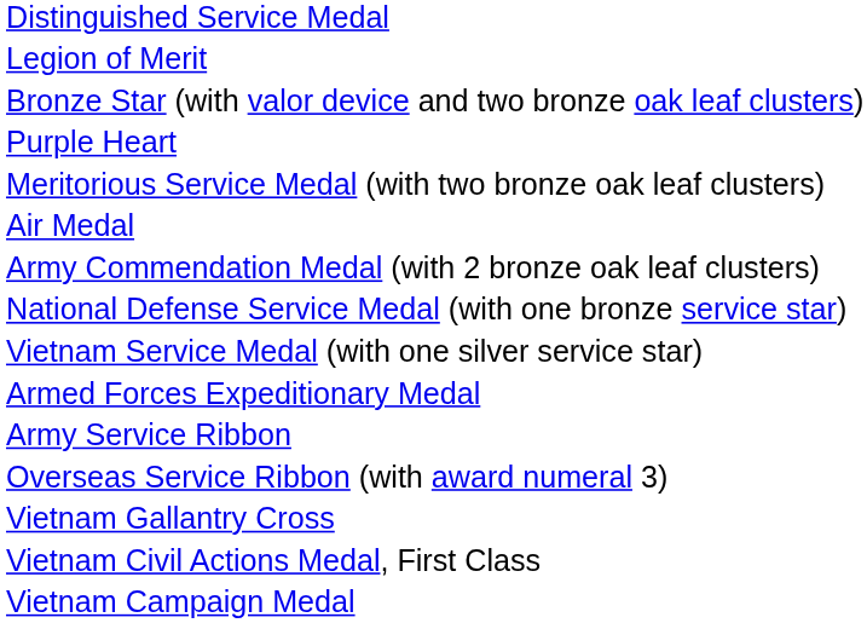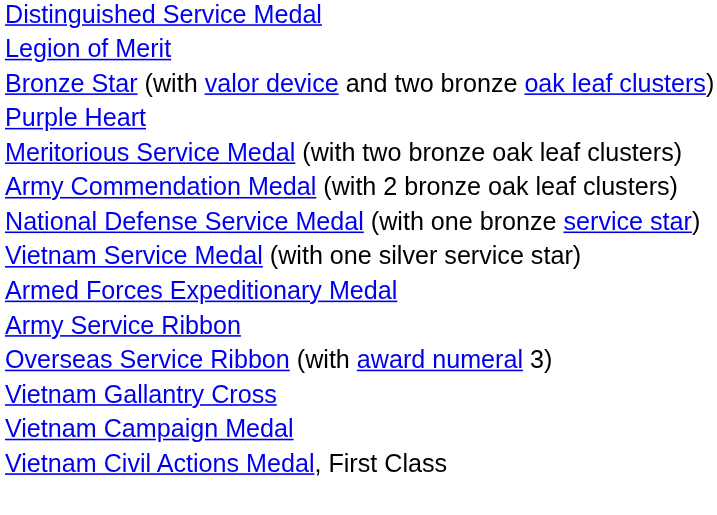 <table>
 <tr>
 <td></td>
 <td><a href='#'>Distinguished Service Medal</a></td>
 </tr>
 <tr>
 <td></td>
 <td><a href='#'>Legion of Merit</a></td>
 </tr>
 <tr>
 <td></td>
 <td><a href='#'>Bronze Star</a> (with <a href='#'>valor device</a> and two bronze <a href='#'>oak leaf clusters</a>)</td>
 </tr>
 <tr>
 <td></td>
 <td><a href='#'>Purple Heart</a></td>
 </tr>
 <tr>
 <td></td>
 <td><a href='#'>Meritorious Service Medal</a> (with two bronze oak leaf clusters)</td>
-</tr>
-<tr>
-<td></td>
-<td><a href='#'>Air Medal</a></td>
 </tr>
 <tr>
 <td></td>
 <td><a href='#'>Army Commendation Medal</a> (with 2 bronze oak leaf clusters)</td>
 </tr>
 <tr>
 <td></td>
 <td><a href='#'>National Defense Service Medal</a> (with one bronze <a href='#'>service star</a>)</td>
 </tr>
 <tr>
 <td></td>
 <td><a href='#'>Vietnam Service Medal</a> (with one silver service star)</td>
 </tr>
 <tr>
 <td></td>
 <td><a href='#'>Armed Forces Expeditionary Medal</a></td>
 </tr>
 <tr>
 <td></td>
 <td><a href='#'>Army Service Ribbon</a></td>
 </tr>
 <tr>
 <td><span></span></td>
 <td><a href='#'>Overseas Service Ribbon</a> (with <a href='#'>award numeral</a> 3)</td>
 </tr>
 <tr>
 <td></td>
 <td><a href='#'>Vietnam Gallantry Cross</a></td>
 </tr>
 <tr>
 <td></td>
-<td><a href='#'>Vietnam Civil Actions Medal</a>, First Class</td>
+<td><a href='#'>Vietnam Campaign Medal</a></td>
 </tr>
 <tr>
 <td></td>
-<td><a href='#'>Vietnam Campaign Medal</a></td>
+<td><a href='#'>Vietnam Civil Actions Medal</a>, First Class</td>
 </tr>
 </table>
